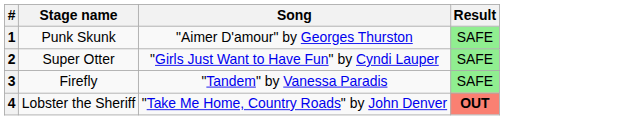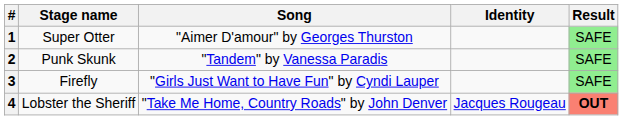 <table class="wikitable plainrowheaders" style="text-align: center">
 <tr>
 <th>#</th>
 <th>Stage name</th>
 <th>Song</th>
+<th>Identity</th>
 <th>Result</th>
 </tr>
 <tr>
 <th>1</th>
-<td>Punk Skunk</td>
+<td>Super Otter</td>
 <td>"Aimer D'amour" by <a href='#'>Georges Thurston</a></td>
+<td></td>
 <td bgcolor="lightgreen">SAFE</td>
 </tr>
 <tr>
 <th>2</th>
-<td>Super Otter</td>
-<td>"<a href='#'>Girls Just Want to Have Fun</a>" by <a href='#'>Cyndi Lauper</a></td>
+<td>Punk Skunk</td>
+<td>"<a href='#'>Tandem</a>" by <a href='#'>Vanessa Paradis</a></td>
+<td></td>
 <td bgcolor="lightgreen">SAFE</td>
 </tr>
 <tr>
 <th>3</th>
 <td>Firefly</td>
-<td>"<a href='#'>Tandem</a>" by <a href='#'>Vanessa Paradis</a></td>
+<td>"<a href='#'>Girls Just Want to Have Fun</a>" by <a href='#'>Cyndi Lauper</a></td>
+<td></td>
 <td bgcolor="lightgreen">SAFE</td>
 </tr>
 <tr>
 <th>4</th>
 <td>Lobster the Sheriff</td>
 <td>"<a href='#'>Take Me Home, Country Roads</a>" by <a href='#'>John Denver</a></td>
+<td><a href='#'>Jacques Rougeau</a></td>
 <td bgcolor="salmon"><strong>OUT</strong></td>
 </tr>
 </table>
